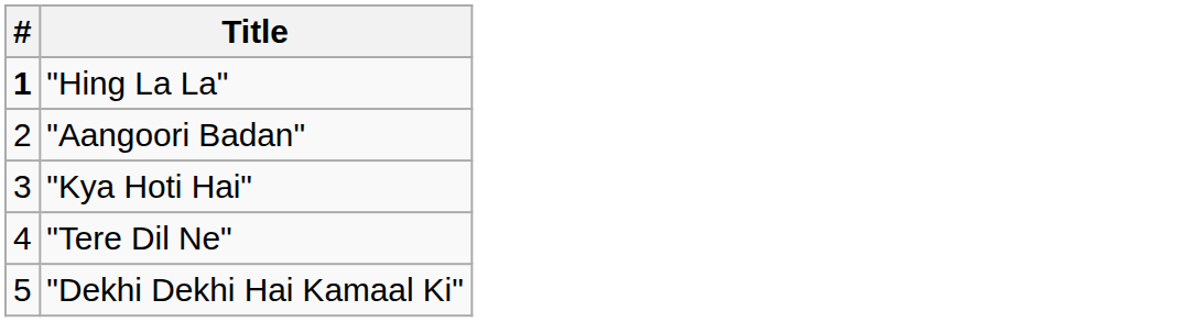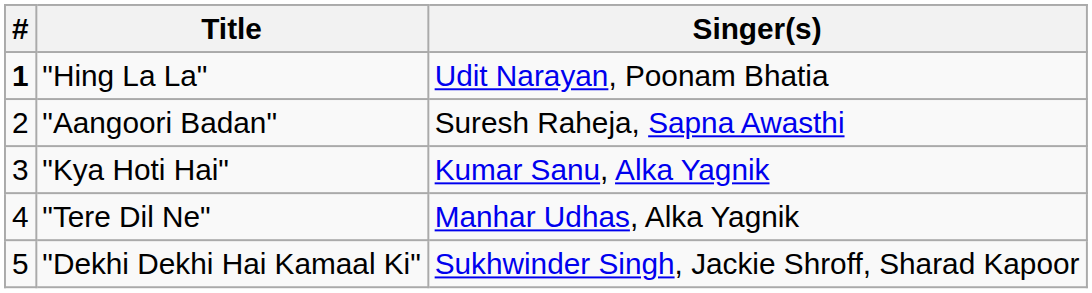 <table class="wikitable" style="font-size:95%;">
 <tr>
 <th>#</th>
 <th>Title</th>
+<th>Singer(s)</th>
 </tr>
 <tr>
 <td><strong>1</strong></td>
 <td>"Hing La La"</td>
+<td><a href='#'>Udit Narayan</a>, Poonam Bhatia</td>
 </tr>
 <tr>
 <td>2</td>
 <td>"Aangoori Badan"</td>
+<td>Suresh Raheja, <a href='#'>Sapna Awasthi</a></td>
 </tr>
 <tr>
 <td>3</td>
 <td>"Kya Hoti Hai"</td>
+<td><a href='#'>Kumar Sanu</a>, <a href='#'>Alka Yagnik</a></td>
 </tr>
 <tr>
 <td>4</td>
 <td>"Tere Dil Ne"</td>
+<td><a href='#'>Manhar Udhas</a>, Alka Yagnik</td>
 </tr>
 <tr>
 <td>5</td>
 <td>"Dekhi Dekhi Hai Kamaal Ki"</td>
+<td><a href='#'>Sukhwinder Singh</a>, Jackie Shroff, Sharad Kapoor</td>
 </tr>
 </table>
